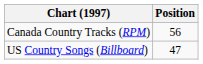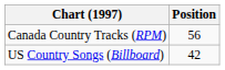 <table class="wikitable sortable">
 <tr>
 <th scope="col">Chart (1997)</th>
 <th scope="col">Position</th>
 </tr>
 <tr>
 <td>Canada Country Tracks (<em><a href='#'>RPM</a></em>)</td>
 <td align="center">56</td>
 </tr>
 <tr>
 <td>US <a href='#'>Country Songs</a> (<em><a href='#'>Billboard</a></em>)</td>
-<td align="center">47</td>
+<td align="center">42</td>
 </tr>
 </table>
